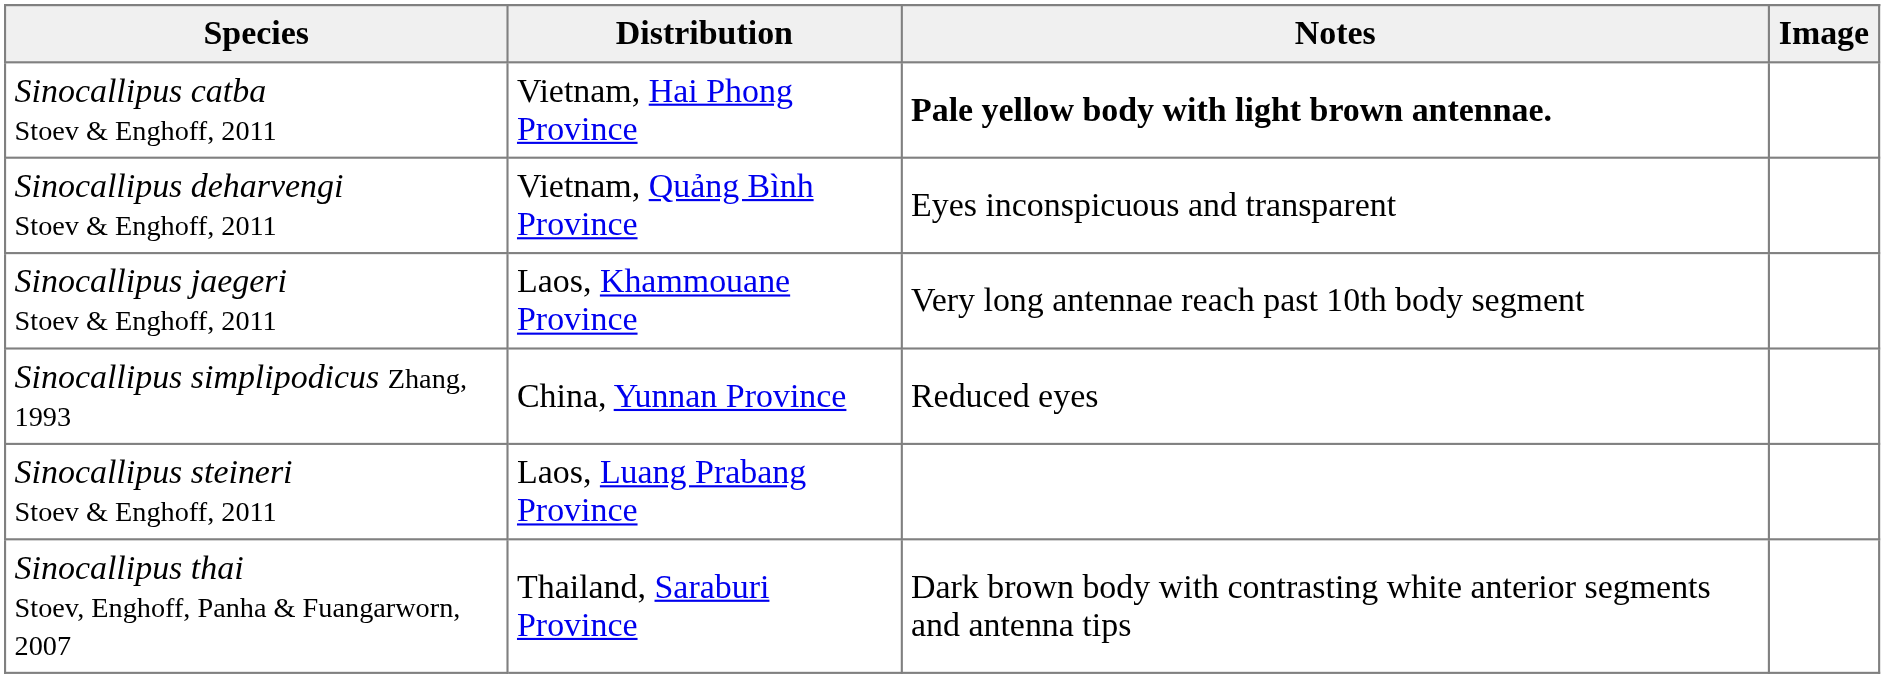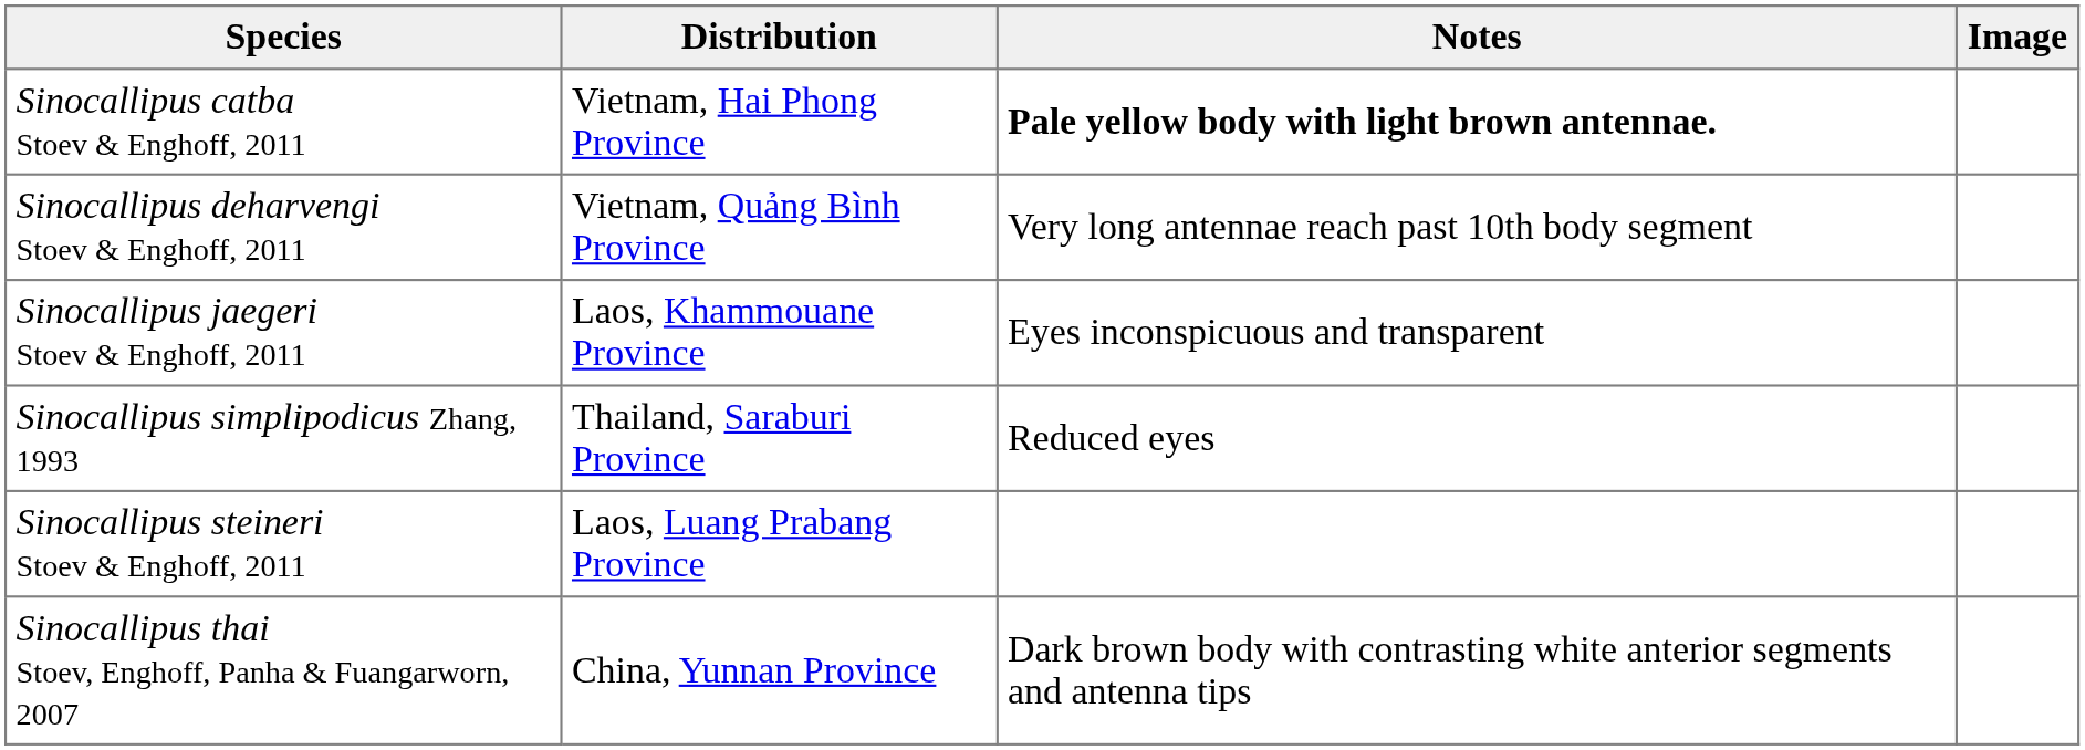 <table |cellspacing=0 cellpadding=4 border=1 style="width: 70%; border-collapse: collapse;">
 <tr>
 </tr>
 <tr>
 <th bgcolor="#f0f0f0">Species</th>
 <th bgcolor="#f0f0f0">Distribution</th>
 <th bgcolor="#f0f0f0">Notes</th>
 <th bgcolor="#f0f0f0">Image</th>
 </tr>
 <tr>
 <td><em>Sinocallipus catba</em> <br><small>Stoev & Enghoff, 2011</small></td>
 <td>Vietnam, <a href='#'>Hai Phong Province</a></td>
 <td><strong>Pale yellow body with light brown antennae.</strong></td>
 <td></td>
 </tr>
 <tr>
 <td><em>Sinocallipus deharvengi</em><br><small>Stoev & Enghoff, 2011</small></td>
 <td>Vietnam, <a href='#'>Quảng Bình Province</a></td>
-<td>Eyes inconspicuous and transparent</td>
+<td>Very long antennae reach past 10th body segment</td>
 <td></td>
 </tr>
 <tr>
 <td><em>Sinocallipus jaegeri</em><br><small>Stoev & Enghoff, 2011</small></td>
 <td>Laos, <a href='#'>Khammouane Province</a></td>
-<td>Very long antennae reach past 10th body segment</td>
+<td>Eyes inconspicuous and transparent</td>
 <td></td>
 </tr>
 <tr>
 <td><em>Sinocallipus simplipodicus</em> <small> Zhang, 1993</small></td>
-<td>China, <a href='#'>Yunnan Province</a></td>
+<td>Thailand, <a href='#'>Saraburi Province</a></td>
 <td>Reduced eyes</td>
 <td></td>
 </tr>
 <tr>
 <td><em>Sinocallipus steineri</em> <br><small>Stoev & Enghoff, 2011</small></td>
 <td>Laos, <a href='#'>Luang Prabang Province</a></td>
 <td></td>
 <td></td>
 </tr>
 <tr>
 <td><em>Sinocallipus thai</em> <br><small>Stoev, Enghoff, Panha & Fuangarworn, 2007</small></td>
-<td>Thailand, <a href='#'>Saraburi Province</a></td>
+<td>China, <a href='#'>Yunnan Province</a></td>
 <td>Dark brown body with contrasting white anterior segments and antenna tips</td>
 <td></td>
 </tr>
 </table>
